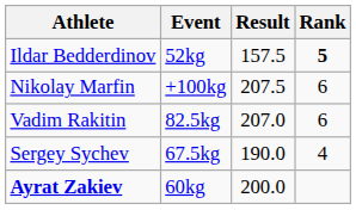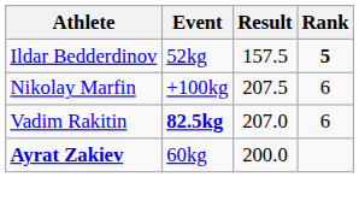 <table class=wikitable style="font-size:90%">
 <tr>
 <th>Athlete</th>
 <th>Event</th>
 <th>Result</th>
 <th>Rank</th>
 </tr>
 <tr>
 <td><a href='#'>Ildar Bedderdinov</a></td>
 <td><a href='#'>52kg</a></td>
 <td style="text-align:center;">157.5</td>
 <td style="text-align:center;"><strong>5</strong></td>
 </tr>
 <tr>
 <td><a href='#'>Nikolay Marfin</a></td>
 <td><a href='#'>+100kg</a></td>
 <td style="text-align:center;">207.5</td>
 <td style="text-align:center;">6</td>
 </tr>
 <tr>
 <td><a href='#'>Vadim Rakitin</a></td>
-<td><a href='#'>82.5kg</a></td>
+<td><strong><a href='#'>82.5kg</a></strong></td>
 <td style="text-align:center;">207.0</td>
 <td style="text-align:center;">6</td>
-</tr>
-<tr>
-<td><a href='#'>Sergey Sychev</a></td>
-<td><a href='#'>67.5kg</a></td>
-<td style="text-align:center;">190.0</td>
-<td style="text-align:center;">4</td>
 </tr>
 <tr>
 <td><strong><a href='#'>Ayrat Zakiev</a></strong></td>
 <td><a href='#'>60kg</a></td>
 <td style="text-align:center;">200.0</td>
 <td style="text-align:center;"></td>
 </tr>
 </table>
